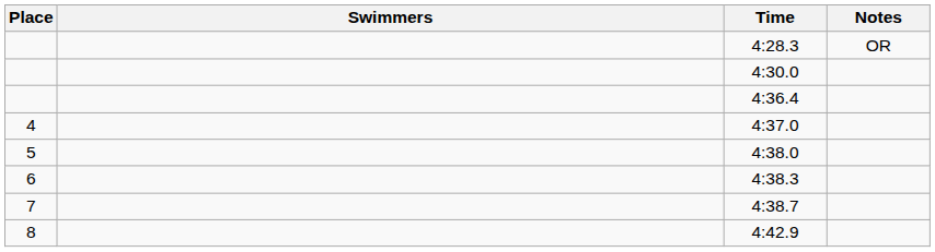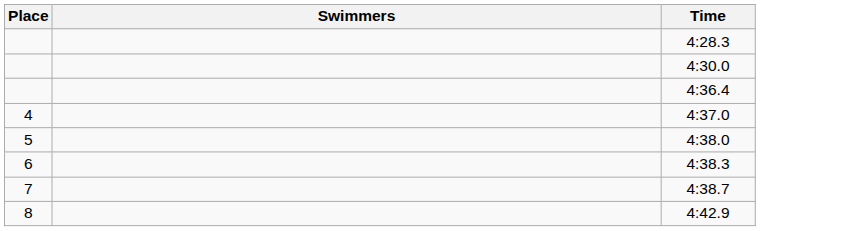 <table class=wikitable style="text-align:center">
 <tr>
 <th>Place</th>
 <th width=620>Swimmers</th>
 <th width=90>Time</th>
-<th width=90>Notes</th>
 </tr>
 <tr>
 <td></td>
 <td align=left></td>
 <td>4:28.3</td>
-<td>OR</td>
 </tr>
 <tr>
 <td></td>
 <td align=left></td>
 <td>4:30.0</td>
-<td></td>
 </tr>
 <tr>
 <td></td>
 <td align=left></td>
 <td>4:36.4</td>
-<td></td>
 </tr>
 <tr>
 <td>4</td>
 <td align=left></td>
 <td>4:37.0</td>
-<td></td>
 </tr>
 <tr>
 <td>5</td>
 <td align=left></td>
 <td>4:38.0</td>
-<td></td>
 </tr>
 <tr>
 <td>6</td>
 <td align=left></td>
 <td>4:38.3</td>
-<td></td>
 </tr>
 <tr>
 <td>7</td>
 <td align=left></td>
 <td>4:38.7</td>
-<td></td>
 </tr>
 <tr>
 <td>8</td>
 <td align=left></td>
 <td>4:42.9</td>
-<td></td>
 </tr>
 </table>
